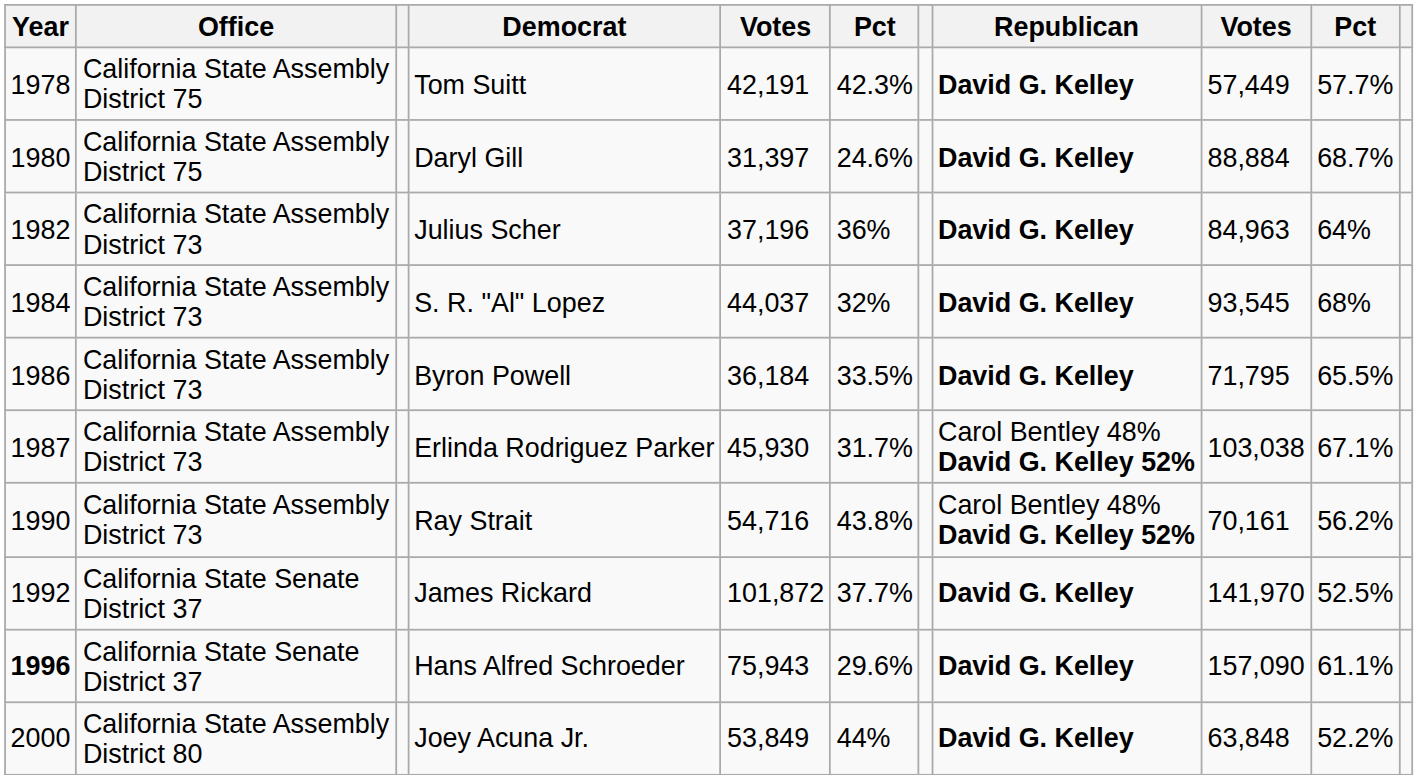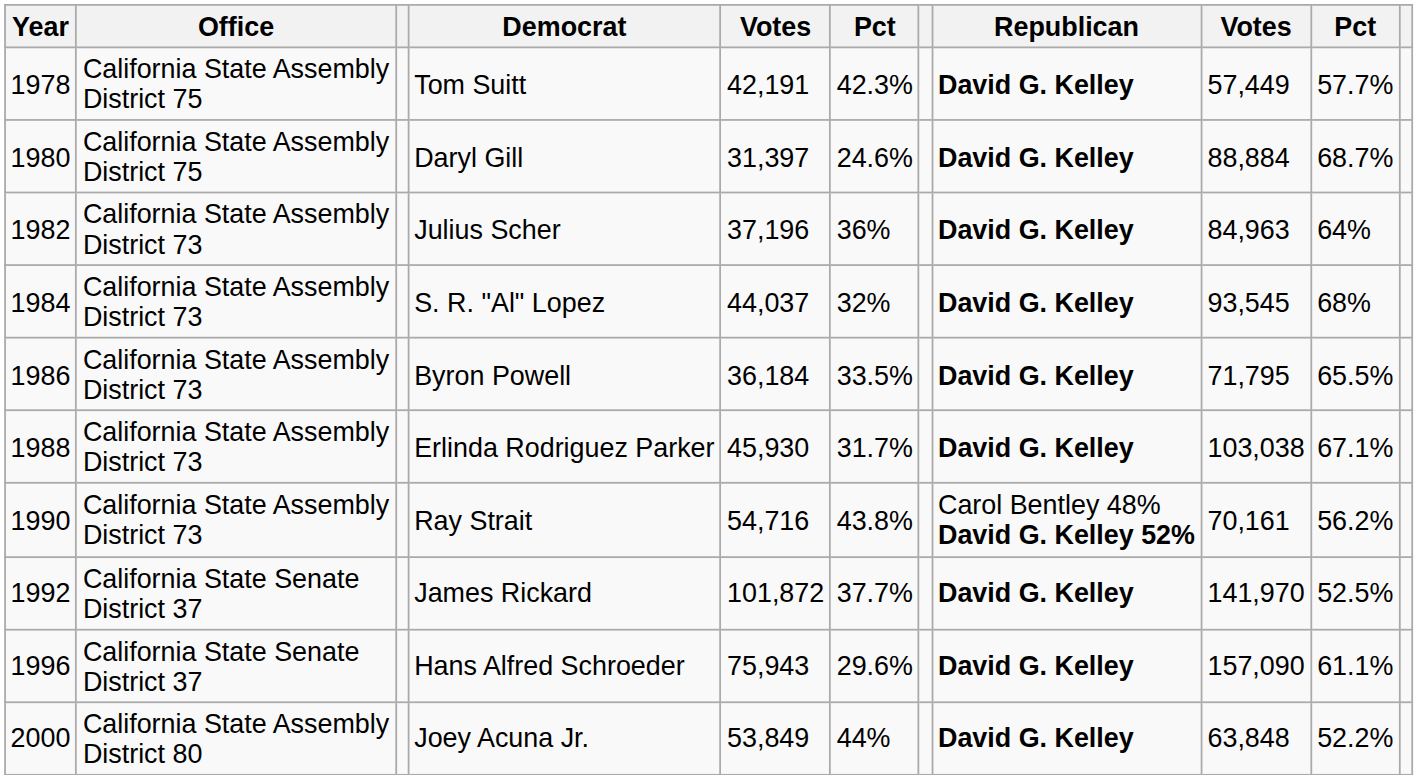 <table class="wikitable" style="margin:0.5em ; font-size:95%">
 <tr>
 <th>Year</th>
 <th>Office</th>
 <th></th>
 <th>Democrat</th>
 <th>Votes</th>
 <th>Pct</th>
 <th></th>
 <th>Republican</th>
 <th>Votes</th>
 <th>Pct</th>
 <th></th>
 </tr>
 <tr>
 <td>1978</td>
 <td>California State Assembly<br> District 75</td>
 <td></td>
 <td>Tom Suitt</td>
 <td>42,191</td>
 <td>42.3%</td>
 <td></td>
 <td><strong>David G. Kelley</strong></td>
 <td>57,449</td>
 <td>57.7%</td>
 <td></td>
 </tr>
 <tr>
 <td>1980</td>
 <td>California State Assembly<br> District 75</td>
 <td></td>
 <td>Daryl Gill</td>
 <td>31,397</td>
 <td>24.6%</td>
 <td></td>
 <td><strong>David G. Kelley</strong></td>
 <td>88,884</td>
 <td>68.7%</td>
 <td></td>
 </tr>
 <tr>
 <td>1982</td>
 <td>California State Assembly<br> District 73</td>
 <td></td>
 <td>Julius Scher</td>
 <td>37,196</td>
 <td>36%</td>
 <td></td>
 <td><strong>David G. Kelley</strong></td>
 <td>84,963</td>
 <td>64%</td>
 <td></td>
 </tr>
 <tr>
 <td>1984</td>
 <td>California State Assembly<br> District 73</td>
 <td></td>
 <td>S. R. "Al" Lopez</td>
 <td>44,037</td>
 <td>32%</td>
 <td></td>
 <td><strong>David G. Kelley</strong></td>
 <td>93,545</td>
 <td>68%</td>
 <td></td>
 </tr>
 <tr>
 <td>1986</td>
 <td>California State Assembly<br> District 73</td>
 <td></td>
 <td>Byron Powell</td>
 <td>36,184</td>
 <td>33.5%</td>
 <td></td>
 <td><strong>David G. Kelley</strong></td>
 <td>71,795</td>
 <td>65.5%</td>
 <td></td>
 </tr>
 <tr>
-<td>1987</td>
+<td>1988</td>
 <td>California State Assembly<br> District 73</td>
 <td></td>
 <td>Erlinda Rodriguez Parker</td>
 <td>45,930</td>
 <td>31.7%</td>
 <td></td>
-<td>Carol Bentley 48% <br><strong>David G. Kelley 52%</strong></td>
+<td><strong>David G. Kelley</strong></td>
 <td>103,038</td>
 <td>67.1%</td>
 <td></td>
 </tr>
 <tr>
 <td>1990</td>
 <td>California State Assembly<br> District 73</td>
 <td></td>
 <td>Ray Strait</td>
 <td>54,716</td>
 <td>43.8%</td>
 <td></td>
 <td>Carol Bentley 48% <br><strong>David G. Kelley 52%</strong></td>
 <td>70,161</td>
 <td>56.2%</td>
 <td></td>
 </tr>
 <tr>
 <td>1992</td>
 <td>California State Senate<br> District 37</td>
 <td></td>
 <td>James Rickard</td>
 <td>101,872</td>
 <td>37.7%</td>
 <td></td>
 <td><strong>David G. Kelley</strong></td>
 <td>141,970</td>
 <td>52.5%</td>
 <td></td>
 </tr>
 <tr>
-<td><strong>1996</strong></td>
+<td>1996</td>
 <td>California State Senate<br> District 37</td>
 <td></td>
 <td>Hans Alfred Schroeder</td>
 <td>75,943</td>
 <td>29.6%</td>
 <td></td>
 <td><strong>David G. Kelley</strong></td>
 <td>157,090</td>
 <td>61.1%</td>
 <td></td>
 </tr>
 <tr>
 <td>2000</td>
 <td>California State Assembly<br> District 80</td>
 <td></td>
 <td>Joey Acuna Jr.</td>
 <td>53,849</td>
 <td>44%</td>
 <td></td>
 <td><strong>David G. Kelley</strong></td>
 <td>63,848</td>
 <td>52.2%</td>
 <td></td>
 </tr>
 </table>
